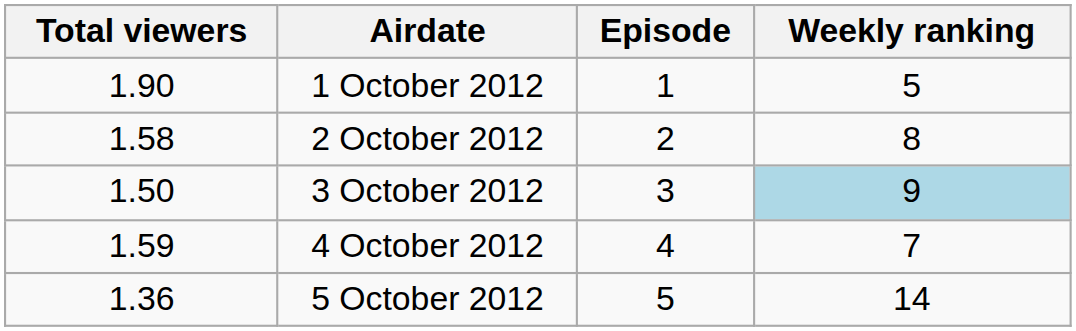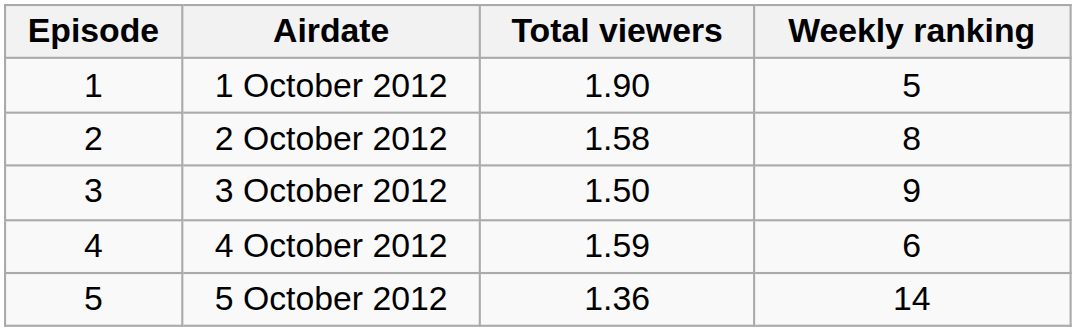 <table class="wikitable" style="text-align:center; width:40%;">
 <tr>
+<th>Episode</th>
+<th>Airdate</th>
 <th>Total viewers<br></th>
-<th>Airdate</th>
-<th>Episode</th>
 <th>Weekly ranking<br></th>
 </tr>
 <tr>
+<td>1</td>
+<td>1 October 2012</td>
 <td>1.90</td>
-<td>1 October 2012</td>
-<td>1</td>
 <td>5</td>
 </tr>
 <tr>
+<td>2</td>
+<td>2 October 2012</td>
 <td>1.58</td>
-<td>2 October 2012</td>
-<td>2</td>
 <td>8</td>
 </tr>
 <tr>
+<td>3</td>
+<td>3 October 2012</td>
 <td>1.50</td>
-<td>3 October 2012</td>
-<td>3</td>
-<td style="background: lightblue;">9</td>
+<td>9</td>
 </tr>
 <tr>
+<td>4</td>
+<td>4 October 2012</td>
 <td>1.59</td>
-<td>4 October 2012</td>
-<td>4</td>
-<td>7</td>
+<td>6</td>
 </tr>
 <tr>
+<td>5</td>
+<td>5 October 2012</td>
 <td>1.36</td>
-<td>5 October 2012</td>
-<td>5</td>
 <td>14</td>
 </tr>
 </table>
